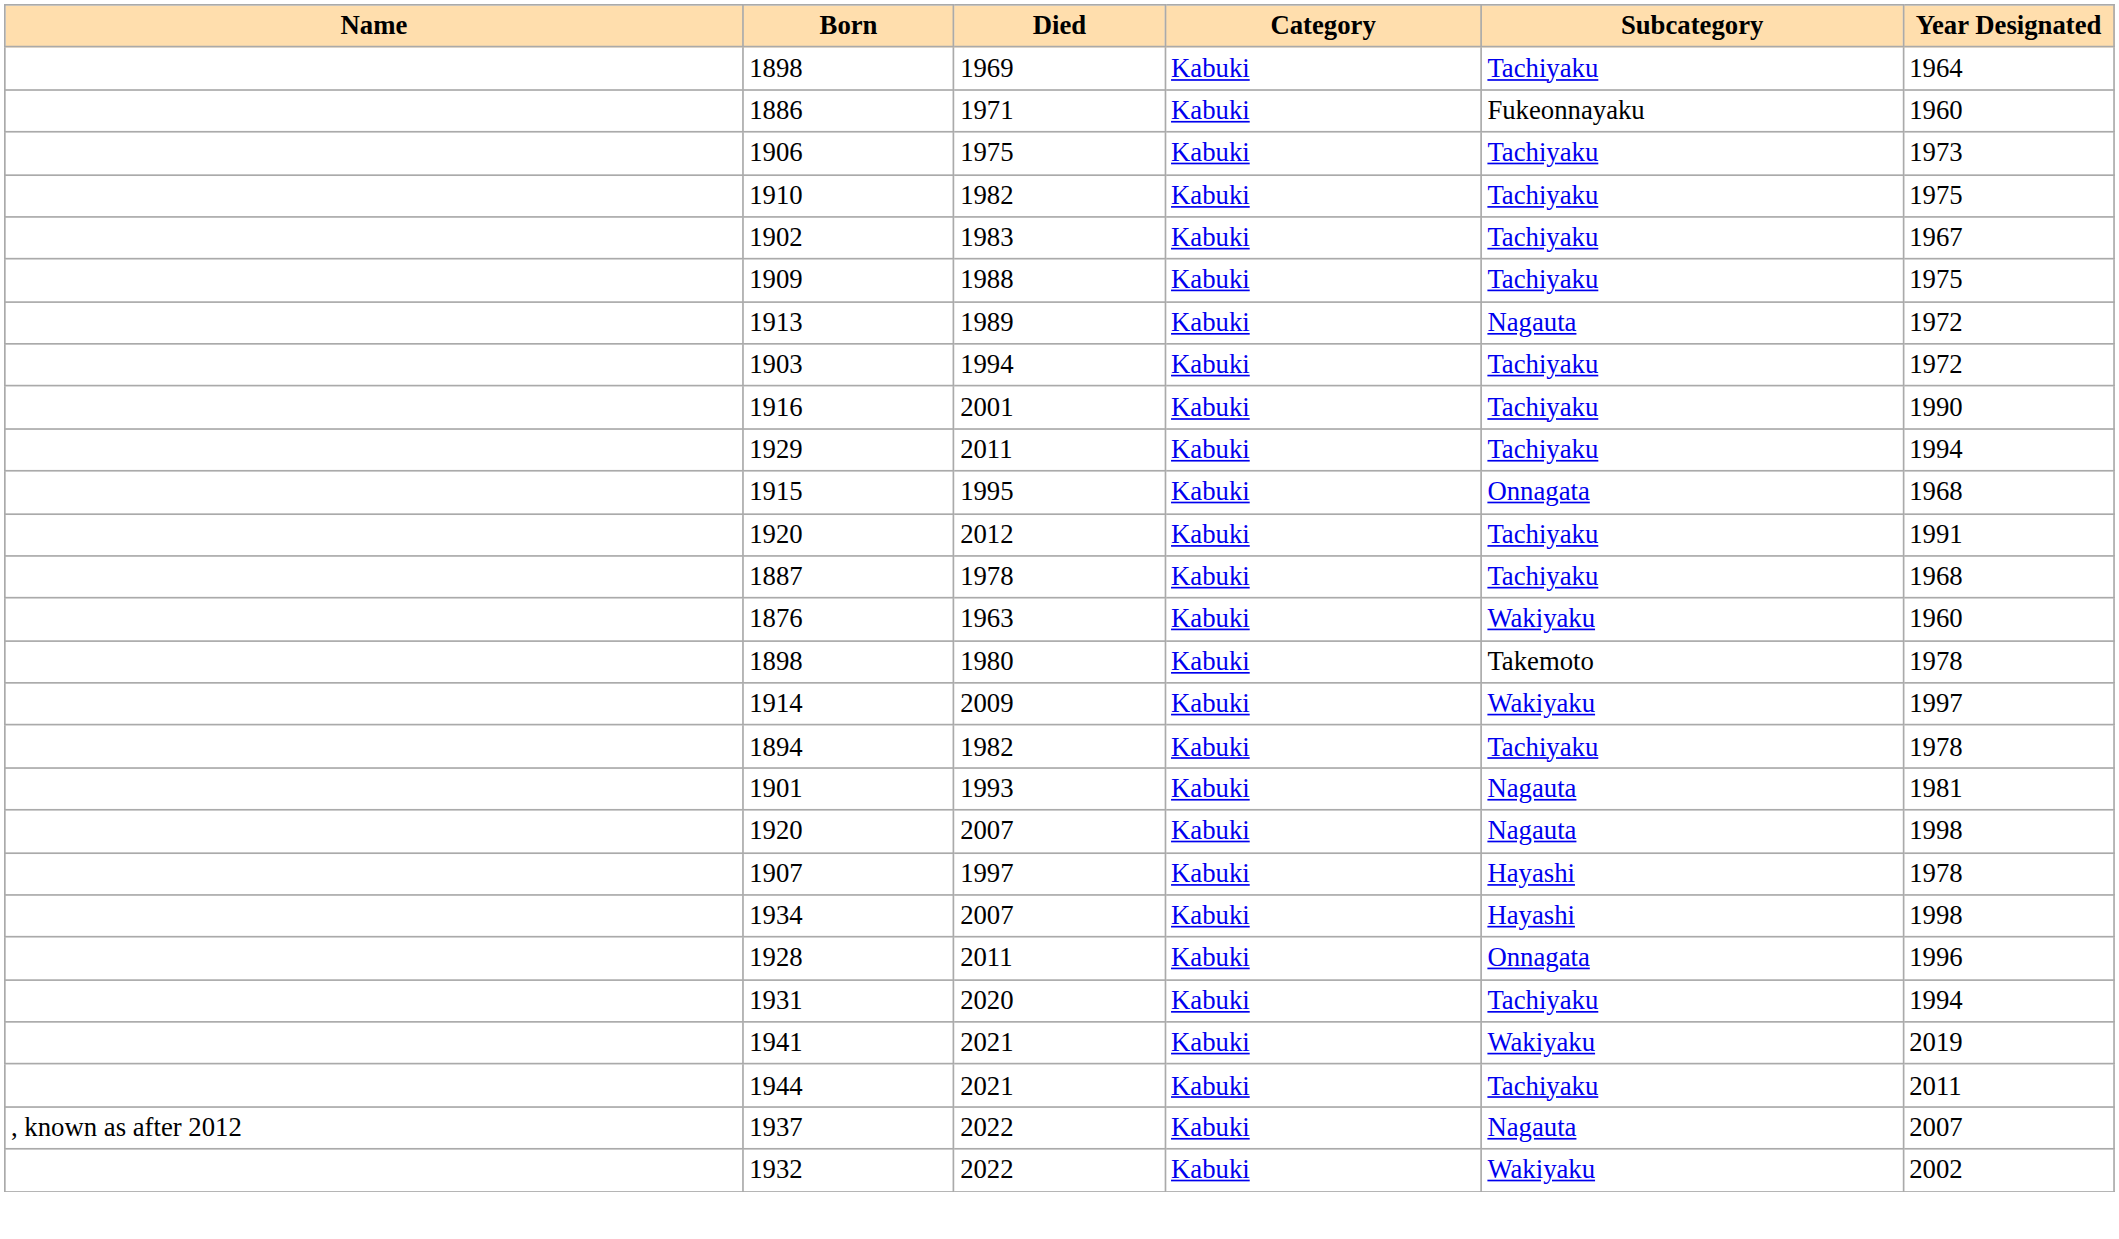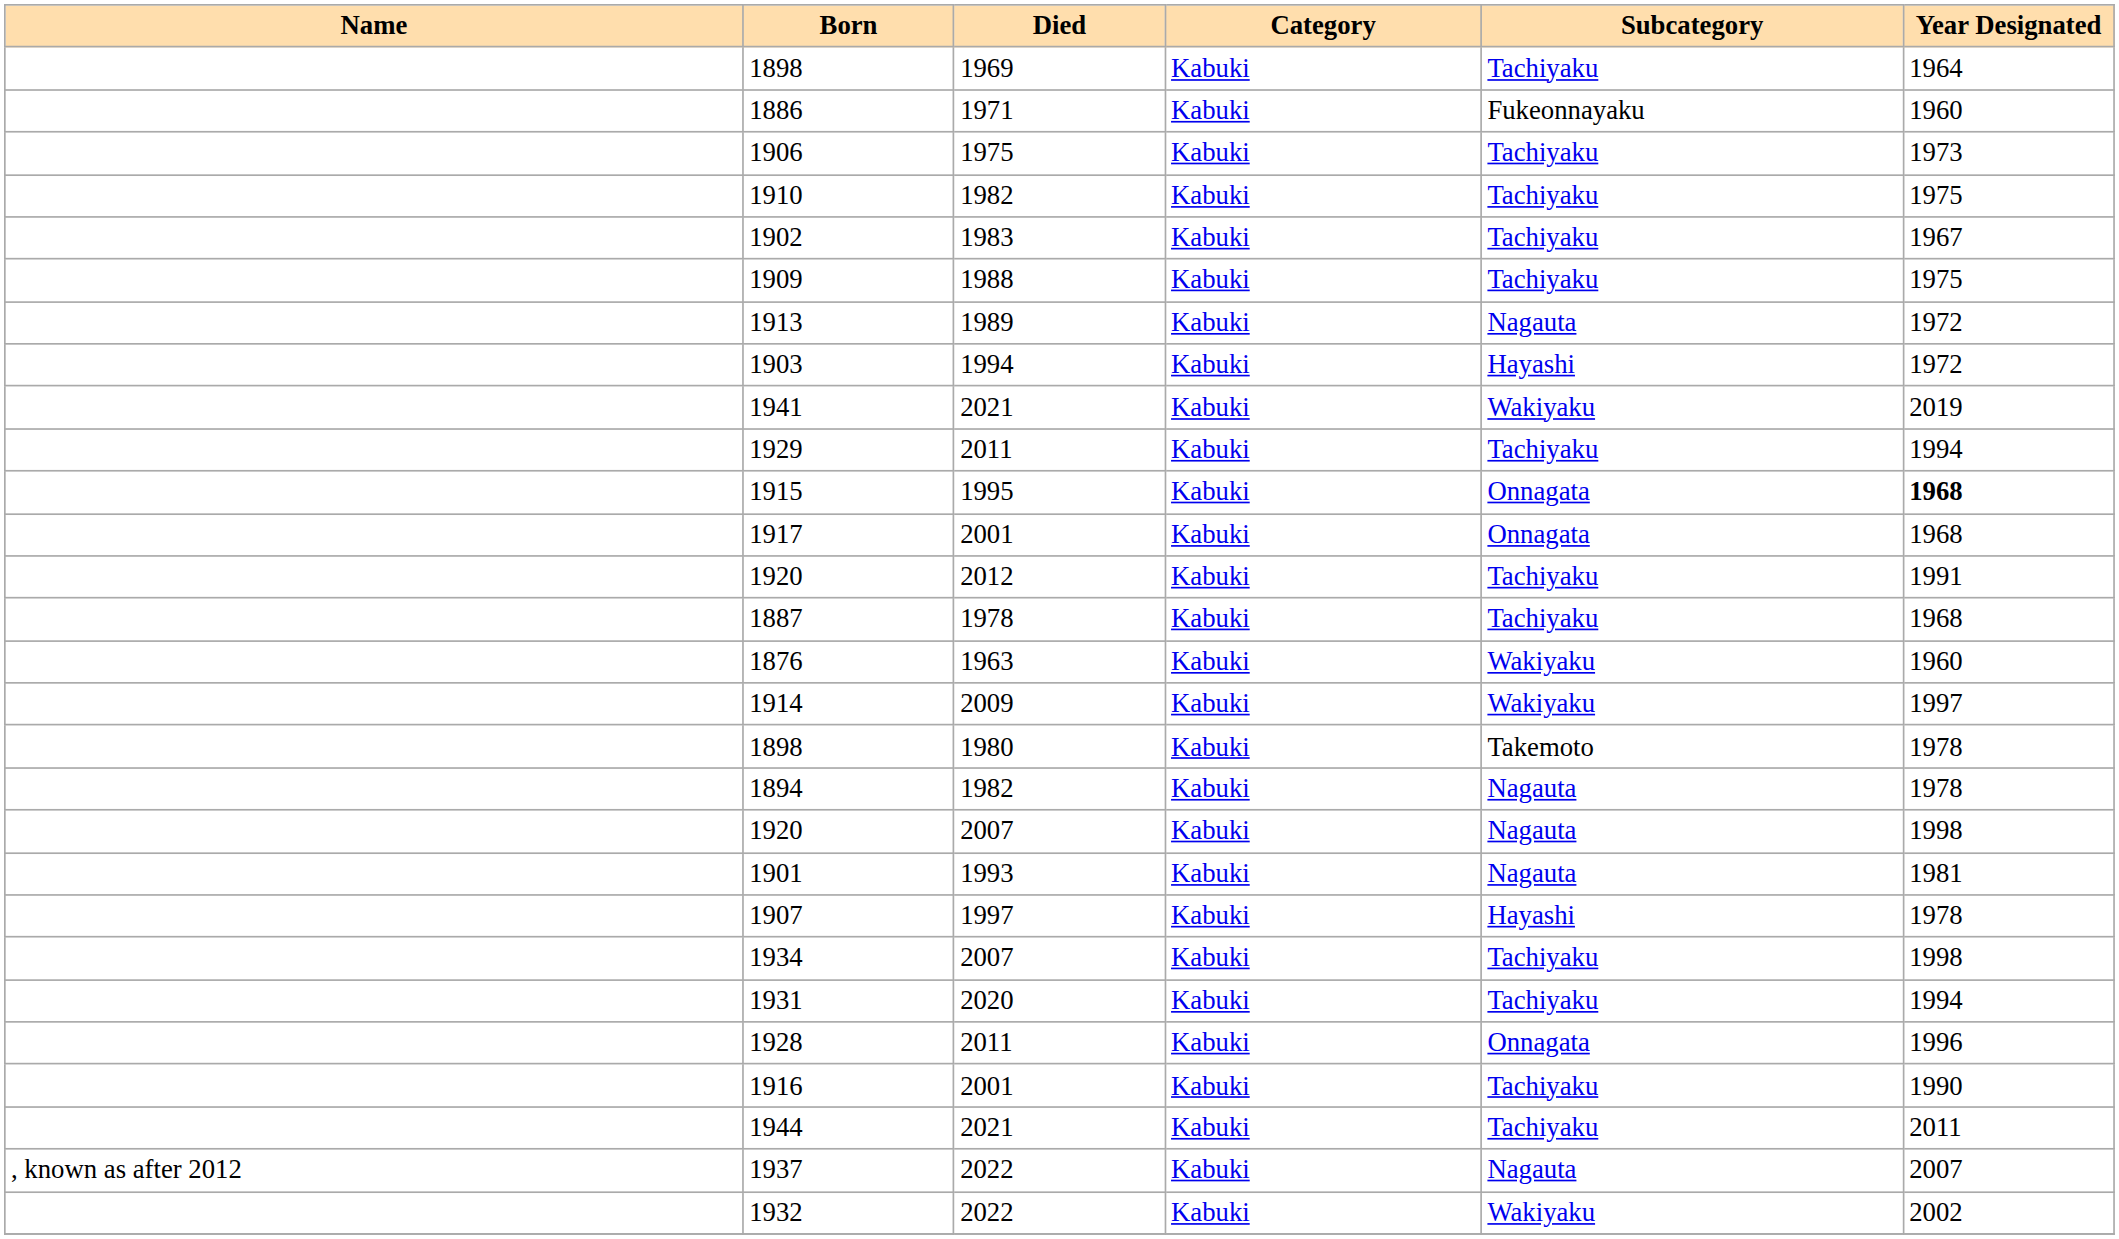 <table class="wikitable sortable"  width="100%" style="background:#ffffff;">
 <tr>
 <th width="35%" align="left" style="background:#ffdead;">Name</th>
 <th width="10%" align="left" style="background:#ffdead;">Born</th>
 <th width="10%" align="left" style="background:#ffdead;">Died</th>
 <th width="15%" align="left" style="background:#ffdead;">Category</th>
 <th width="20%" align="left" style="background:#ffdead;">Subcategory</th>
 <th width="10%" align="left" style="background:#ffdead;">Year Designated</th>
 </tr>
 <tr>
 <td></td>
 <td>1898</td>
 <td>1969</td>
 <td><a href='#'>Kabuki</a></td>
 <td><a href='#'>Tachiyaku</a></td>
 <td>1964</td>
 </tr>
 <tr>
 <td></td>
 <td>1886</td>
 <td>1971</td>
 <td><a href='#'>Kabuki</a></td>
 <td>Fukeonnayaku</td>
 <td>1960</td>
 </tr>
 <tr>
 <td></td>
 <td>1906</td>
 <td>1975</td>
 <td><a href='#'>Kabuki</a></td>
 <td><a href='#'>Tachiyaku</a></td>
 <td>1973</td>
 </tr>
 <tr>
 <td></td>
 <td>1910</td>
 <td>1982</td>
 <td><a href='#'>Kabuki</a></td>
 <td><a href='#'>Tachiyaku</a></td>
 <td>1975</td>
 </tr>
 <tr>
 <td></td>
 <td>1902</td>
 <td>1983</td>
 <td><a href='#'>Kabuki</a></td>
 <td><a href='#'>Tachiyaku</a></td>
 <td>1967</td>
 </tr>
 <tr>
 <td></td>
 <td>1909</td>
 <td>1988</td>
 <td><a href='#'>Kabuki</a></td>
 <td><a href='#'>Tachiyaku</a></td>
 <td>1975</td>
 </tr>
 <tr>
 <td></td>
 <td>1913</td>
 <td>1989</td>
 <td><a href='#'>Kabuki</a></td>
 <td><a href='#'>Nagauta</a></td>
 <td>1972</td>
 </tr>
 <tr>
 <td></td>
 <td>1903</td>
 <td>1994</td>
 <td><a href='#'>Kabuki</a></td>
-<td><a href='#'>Tachiyaku</a></td>
+<td><a href='#'>Hayashi</a></td>
 <td>1972</td>
 </tr>
 <tr>
 <td></td>
-<td>1916</td>
-<td>2001</td>
+<td>1941</td>
+<td>2021</td>
 <td><a href='#'>Kabuki</a></td>
-<td><a href='#'>Tachiyaku</a></td>
-<td>1990</td>
+<td><a href='#'>Wakiyaku</a></td>
+<td>2019</td>
 </tr>
 <tr>
 <td></td>
 <td>1929</td>
 <td>2011</td>
 <td><a href='#'>Kabuki</a></td>
 <td><a href='#'>Tachiyaku</a></td>
 <td>1994</td>
 </tr>
 <tr>
 <td></td>
 <td>1915</td>
 <td>1995</td>
+<td><a href='#'>Kabuki</a></td>
+<td><a href='#'>Onnagata</a></td>
+<td><strong>1968</strong></td>
+</tr>
+<tr>
+<td></td>
+<td>1917</td>
+<td>2001</td>
 <td><a href='#'>Kabuki</a></td>
 <td><a href='#'>Onnagata</a></td>
 <td>1968</td>
 </tr>
 <tr>
 <td></td>
 <td>1920</td>
 <td>2012</td>
 <td><a href='#'>Kabuki</a></td>
 <td><a href='#'>Tachiyaku</a></td>
 <td>1991</td>
 </tr>
 <tr>
 <td></td>
 <td>1887</td>
 <td>1978</td>
 <td><a href='#'>Kabuki</a></td>
 <td><a href='#'>Tachiyaku</a></td>
 <td>1968</td>
 </tr>
 <tr>
 <td></td>
 <td>1876</td>
 <td>1963</td>
 <td><a href='#'>Kabuki</a></td>
 <td><a href='#'>Wakiyaku</a></td>
 <td>1960</td>
 </tr>
 <tr>
 <td></td>
+<td>1914</td>
+<td>2009</td>
+<td><a href='#'>Kabuki</a></td>
+<td><a href='#'>Wakiyaku</a></td>
+<td>1997</td>
+</tr>
+<tr>
+<td></td>
 <td>1898</td>
 <td>1980</td>
 <td><a href='#'>Kabuki</a></td>
 <td>Takemoto</td>
 <td>1978</td>
 </tr>
 <tr>
 <td></td>
-<td>1914</td>
-<td>2009</td>
+<td>1894</td>
+<td>1982</td>
 <td><a href='#'>Kabuki</a></td>
-<td><a href='#'>Wakiyaku</a></td>
-<td>1997</td>
+<td><a href='#'>Nagauta</a></td>
+<td>1978</td>
 </tr>
 <tr>
 <td></td>
-<td>1894</td>
-<td>1982</td>
+<td>1920</td>
+<td>2007</td>
 <td><a href='#'>Kabuki</a></td>
-<td><a href='#'>Tachiyaku</a></td>
-<td>1978</td>
+<td><a href='#'>Nagauta</a></td>
+<td>1998</td>
 </tr>
 <tr>
 <td></td>
 <td>1901</td>
 <td>1993</td>
 <td><a href='#'>Kabuki</a></td>
 <td><a href='#'>Nagauta</a></td>
 <td>1981</td>
-</tr>
-<tr>
-<td></td>
-<td>1920</td>
-<td>2007</td>
-<td><a href='#'>Kabuki</a></td>
-<td><a href='#'>Nagauta</a></td>
-<td>1998</td>
 </tr>
 <tr>
 <td></td>
 <td>1907</td>
 <td>1997</td>
 <td><a href='#'>Kabuki</a></td>
 <td><a href='#'>Hayashi</a></td>
 <td>1978</td>
 </tr>
 <tr>
 <td></td>
 <td>1934</td>
 <td>2007</td>
 <td><a href='#'>Kabuki</a></td>
-<td><a href='#'>Hayashi</a></td>
+<td><a href='#'>Tachiyaku</a></td>
 <td>1998</td>
+</tr>
+<tr>
+<td></td>
+<td>1931</td>
+<td>2020</td>
+<td><a href='#'>Kabuki</a></td>
+<td><a href='#'>Tachiyaku</a></td>
+<td>1994</td>
 </tr>
 <tr>
 <td></td>
 <td>1928</td>
 <td>2011</td>
 <td><a href='#'>Kabuki</a></td>
 <td><a href='#'>Onnagata</a></td>
 <td>1996</td>
 </tr>
 <tr>
 <td></td>
-<td>1931</td>
-<td>2020</td>
+<td>1916</td>
+<td>2001</td>
 <td><a href='#'>Kabuki</a></td>
 <td><a href='#'>Tachiyaku</a></td>
-<td>1994</td>
-</tr>
-<tr>
-<td></td>
-<td>1941</td>
-<td>2021</td>
-<td><a href='#'>Kabuki</a></td>
-<td><a href='#'>Wakiyaku</a></td>
-<td>2019</td>
+<td>1990</td>
 </tr>
 <tr>
 <td></td>
 <td>1944</td>
 <td>2021</td>
 <td><a href='#'>Kabuki</a></td>
 <td><a href='#'>Tachiyaku</a></td>
 <td>2011</td>
 </tr>
 <tr>
 <td>, known as  after 2012</td>
 <td>1937</td>
 <td>2022</td>
 <td><a href='#'>Kabuki</a></td>
 <td><a href='#'>Nagauta</a></td>
 <td>2007</td>
 </tr>
 <tr>
 <td></td>
 <td>1932</td>
 <td>2022</td>
 <td><a href='#'>Kabuki</a></td>
 <td><a href='#'>Wakiyaku</a></td>
 <td>2002</td>
 </tr>
 <tr>
 </tr>
 </table>
